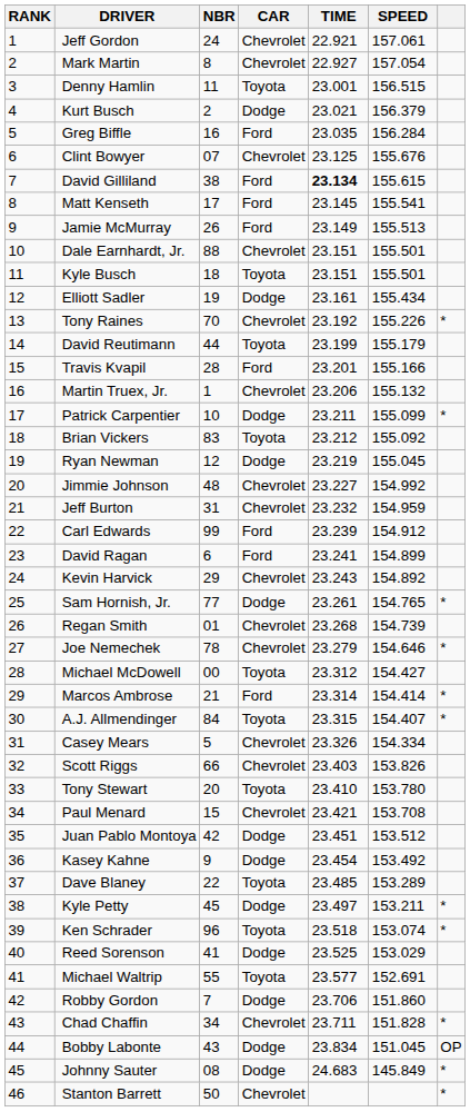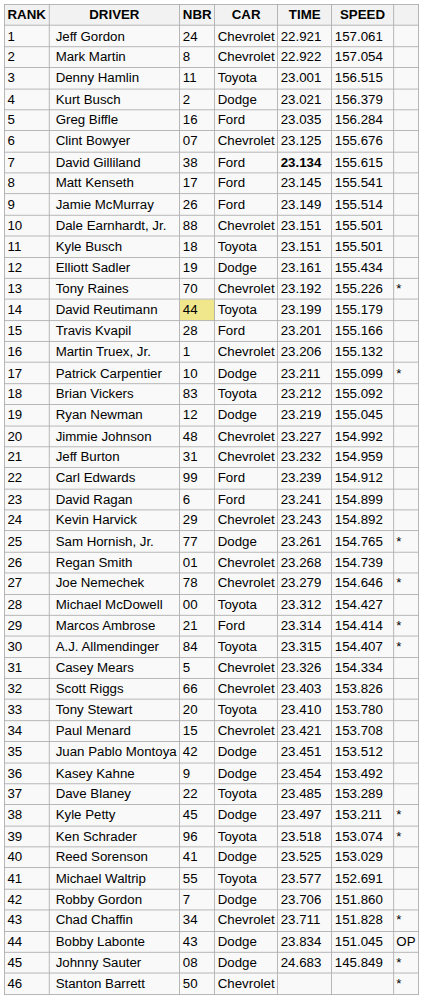 <table class="wikitable">
 <tr>
 <th>RANK</th>
 <th>DRIVER</th>
 <th>NBR</th>
 <th>CAR</th>
 <th>TIME</th>
 <th>SPEED</th>
 <th></th>
 </tr>
 <tr>
 <td>1</td>
 <td> Jeff Gordon</td>
 <td>24</td>
 <td>Chevrolet</td>
 <td>22.921  </td>
 <td>157.061  </td>
 <td></td>
 </tr>
 <tr>
 <td>2</td>
 <td> Mark Martin</td>
 <td>8</td>
 <td>Chevrolet</td>
-<td>22.927  </td>
+<td>22.922  </td>
 <td>157.054  </td>
 <td></td>
 </tr>
 <tr>
 <td>3</td>
 <td> Denny Hamlin</td>
 <td>11</td>
 <td>Toyota</td>
 <td>23.001  </td>
 <td>156.515  </td>
 <td></td>
 </tr>
 <tr>
 <td>4</td>
 <td> Kurt Busch</td>
 <td>2</td>
 <td>Dodge</td>
 <td>23.021  </td>
 <td>156.379  </td>
 <td></td>
 </tr>
 <tr>
 <td>5</td>
 <td> Greg Biffle</td>
 <td>16</td>
 <td>Ford</td>
 <td>23.035  </td>
 <td>156.284  </td>
 <td></td>
 </tr>
 <tr>
 <td>6</td>
 <td> Clint Bowyer</td>
 <td>07</td>
 <td>Chevrolet</td>
 <td>23.125  </td>
 <td>155.676  </td>
 <td></td>
 </tr>
 <tr>
 <td>7</td>
 <td> David Gilliland</td>
 <td>38</td>
 <td>Ford</td>
 <td><strong>23.134  </strong></td>
 <td>155.615  </td>
 <td></td>
 </tr>
 <tr>
 <td>8</td>
 <td> Matt Kenseth</td>
 <td>17</td>
 <td>Ford</td>
 <td>23.145  </td>
 <td>155.541  </td>
 <td></td>
 </tr>
 <tr>
 <td>9</td>
 <td> Jamie McMurray</td>
 <td>26</td>
 <td>Ford</td>
 <td>23.149  </td>
-<td>155.513  </td>
+<td>155.514  </td>
 <td></td>
 </tr>
 <tr>
 <td>10</td>
 <td> Dale Earnhardt, Jr.</td>
 <td>88</td>
 <td>Chevrolet</td>
 <td>23.151  </td>
 <td>155.501  </td>
 <td></td>
 </tr>
 <tr>
 <td>11</td>
 <td> Kyle Busch</td>
 <td>18</td>
 <td>Toyota</td>
 <td>23.151  </td>
 <td>155.501  </td>
 <td></td>
 </tr>
 <tr>
 <td>12</td>
 <td> Elliott Sadler</td>
 <td>19</td>
 <td>Dodge</td>
 <td>23.161  </td>
 <td>155.434  </td>
 <td></td>
 </tr>
 <tr>
 <td>13</td>
 <td> Tony Raines</td>
 <td>70</td>
 <td>Chevrolet</td>
 <td>23.192  </td>
 <td>155.226  </td>
 <td>*</td>
 </tr>
 <tr>
 <td>14</td>
 <td> David Reutimann</td>
-<td>44</td>
+<td style="background: khaki;">44</td>
 <td>Toyota</td>
 <td>23.199  </td>
 <td>155.179  </td>
 <td></td>
 </tr>
 <tr>
 <td>15</td>
 <td> Travis Kvapil</td>
 <td>28</td>
 <td>Ford</td>
 <td>23.201  </td>
 <td>155.166  </td>
 <td></td>
 </tr>
 <tr>
 <td>16</td>
 <td> Martin Truex, Jr.</td>
 <td>1</td>
 <td>Chevrolet</td>
 <td>23.206  </td>
 <td>155.132  </td>
 <td></td>
 </tr>
 <tr>
 <td>17</td>
 <td> Patrick Carpentier</td>
 <td>10</td>
 <td>Dodge</td>
 <td>23.211  </td>
 <td>155.099  </td>
 <td>*</td>
 </tr>
 <tr>
 <td>18</td>
 <td> Brian Vickers</td>
 <td>83</td>
 <td>Toyota</td>
 <td>23.212  </td>
 <td>155.092  </td>
 <td></td>
 </tr>
 <tr>
 <td>19</td>
 <td> Ryan Newman</td>
 <td>12</td>
 <td>Dodge</td>
 <td>23.219  </td>
 <td>155.045  </td>
 <td></td>
 </tr>
 <tr>
 <td>20</td>
 <td> Jimmie Johnson</td>
 <td>48</td>
 <td>Chevrolet</td>
 <td>23.227  </td>
 <td>154.992  </td>
 <td></td>
 </tr>
 <tr>
 <td>21</td>
 <td> Jeff Burton</td>
 <td>31</td>
 <td>Chevrolet</td>
 <td>23.232  </td>
 <td>154.959  </td>
 <td></td>
 </tr>
 <tr>
 <td>22</td>
 <td> Carl Edwards</td>
 <td>99</td>
 <td>Ford</td>
 <td>23.239  </td>
 <td>154.912  </td>
 <td></td>
 </tr>
 <tr>
 <td>23</td>
 <td> David Ragan</td>
 <td>6</td>
 <td>Ford</td>
 <td>23.241  </td>
 <td>154.899  </td>
 <td></td>
 </tr>
 <tr>
 <td>24</td>
 <td> Kevin Harvick</td>
 <td>29</td>
 <td>Chevrolet</td>
 <td>23.243  </td>
 <td>154.892  </td>
 <td></td>
 </tr>
 <tr>
 <td>25</td>
 <td> Sam Hornish, Jr.</td>
 <td>77</td>
 <td>Dodge</td>
 <td>23.261  </td>
 <td>154.765  </td>
 <td>*</td>
 </tr>
 <tr>
 <td>26</td>
 <td> Regan Smith</td>
 <td>01</td>
 <td>Chevrolet</td>
 <td>23.268  </td>
 <td>154.739  </td>
 <td></td>
 </tr>
 <tr>
 <td>27</td>
 <td> Joe Nemechek</td>
 <td>78</td>
 <td>Chevrolet</td>
 <td>23.279  </td>
 <td>154.646  </td>
 <td>*</td>
 </tr>
 <tr>
 <td>28</td>
 <td> Michael McDowell</td>
 <td>00</td>
 <td>Toyota</td>
 <td>23.312  </td>
 <td>154.427  </td>
 <td></td>
 </tr>
 <tr>
 <td>29</td>
 <td> Marcos Ambrose</td>
 <td>21</td>
 <td>Ford</td>
 <td>23.314  </td>
 <td>154.414  </td>
 <td>*</td>
 </tr>
 <tr>
 <td>30</td>
 <td> A.J. Allmendinger</td>
 <td>84</td>
 <td>Toyota</td>
 <td>23.315  </td>
 <td>154.407  </td>
 <td>*</td>
 </tr>
 <tr>
 <td>31</td>
 <td> Casey Mears</td>
 <td>5</td>
 <td>Chevrolet</td>
 <td>23.326  </td>
 <td>154.334  </td>
 <td></td>
 </tr>
 <tr>
 <td>32</td>
 <td> Scott Riggs</td>
 <td>66</td>
 <td>Chevrolet</td>
 <td>23.403  </td>
 <td>153.826  </td>
 <td></td>
 </tr>
 <tr>
 <td>33</td>
 <td> Tony Stewart</td>
 <td>20</td>
 <td>Toyota</td>
 <td>23.410  </td>
 <td>153.780  </td>
 <td></td>
 </tr>
 <tr>
 <td>34</td>
 <td> Paul Menard</td>
 <td>15</td>
 <td>Chevrolet</td>
 <td>23.421  </td>
 <td>153.708  </td>
 <td></td>
 </tr>
 <tr>
 <td>35</td>
 <td> Juan Pablo Montoya</td>
 <td>42</td>
 <td>Dodge</td>
 <td>23.451  </td>
 <td>153.512  </td>
 <td></td>
 </tr>
 <tr>
 <td>36</td>
 <td> Kasey Kahne</td>
 <td>9</td>
 <td>Dodge</td>
 <td>23.454  </td>
 <td>153.492  </td>
 <td></td>
 </tr>
 <tr>
 <td>37</td>
 <td> Dave Blaney</td>
 <td>22</td>
 <td>Toyota</td>
 <td>23.485  </td>
 <td>153.289  </td>
 <td></td>
 </tr>
 <tr>
 <td>38</td>
 <td> Kyle Petty</td>
 <td>45</td>
 <td>Dodge</td>
 <td>23.497  </td>
 <td>153.211  </td>
 <td>*</td>
 </tr>
 <tr>
 <td>39</td>
 <td> Ken Schrader</td>
 <td>96</td>
 <td>Toyota</td>
 <td>23.518  </td>
 <td>153.074  </td>
 <td>*</td>
 </tr>
 <tr>
 <td>40</td>
 <td> Reed Sorenson</td>
 <td>41</td>
 <td>Dodge</td>
 <td>23.525  </td>
 <td>153.029  </td>
 <td></td>
 </tr>
 <tr>
 <td>41</td>
 <td> Michael Waltrip</td>
 <td>55</td>
 <td>Toyota</td>
 <td>23.577  </td>
 <td>152.691  </td>
 <td></td>
 </tr>
 <tr>
 <td>42</td>
 <td> Robby Gordon</td>
 <td>7</td>
 <td>Dodge</td>
 <td>23.706  </td>
 <td>151.860  </td>
 <td></td>
 </tr>
 <tr>
 <td>43</td>
 <td> Chad Chaffin</td>
 <td>34</td>
 <td>Chevrolet</td>
 <td>23.711  </td>
 <td>151.828  </td>
 <td>*</td>
 </tr>
 <tr>
 <td>44</td>
 <td> Bobby Labonte</td>
 <td>43</td>
 <td>Dodge</td>
 <td>23.834  </td>
 <td>151.045  </td>
 <td>OP</td>
 </tr>
 <tr>
 <td>45</td>
 <td> Johnny Sauter</td>
 <td>08</td>
 <td>Dodge</td>
 <td>24.683  </td>
 <td>145.849  </td>
 <td>*</td>
 </tr>
 <tr>
 <td>46</td>
 <td> Stanton Barrett</td>
 <td>50</td>
 <td>Chevrolet</td>
 <td></td>
 <td></td>
 <td>*</td>
 </tr>
 </table>
